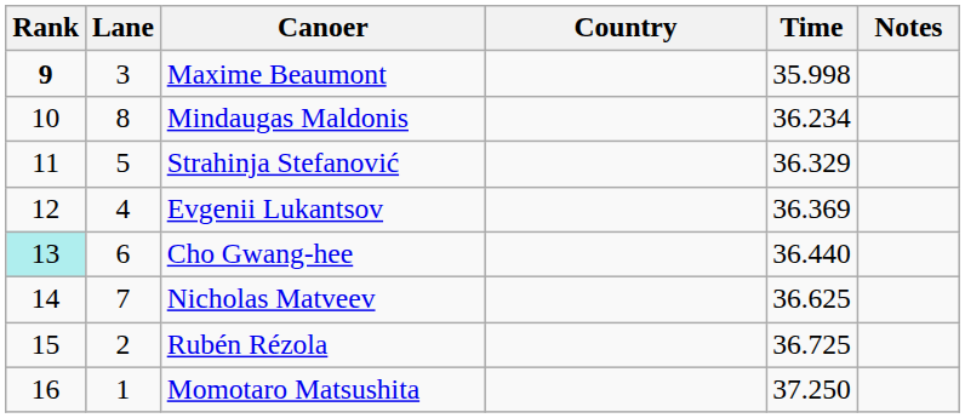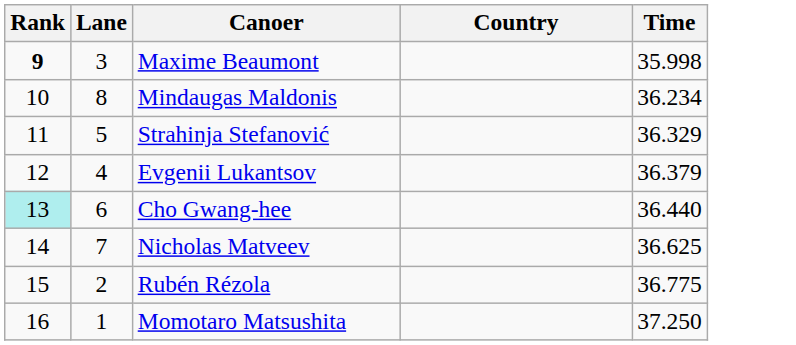 <table class="wikitable" style="text-align:center;">
 <tr>
 <th width=30>Rank</th>
 <th width=30>Lane</th>
 <th width=175>Canoer</th>
 <th width=150>Country</th>
 <th width=30>Time</th>
-<th width=50>Notes</th>
 </tr>
 <tr>
 <td><strong>9</strong></td>
 <td>3</td>
 <td align=left><a href='#'>Maxime Beaumont</a></td>
 <td align=left></td>
 <td>35.998</td>
-<td></td>
 </tr>
 <tr>
 <td>10</td>
 <td>8</td>
 <td align=left><a href='#'>Mindaugas Maldonis</a></td>
 <td align=left></td>
 <td>36.234</td>
-<td></td>
 </tr>
 <tr>
 <td>11</td>
 <td>5</td>
 <td align=left><a href='#'>Strahinja Stefanović</a></td>
 <td align=left></td>
 <td>36.329</td>
-<td></td>
 </tr>
 <tr>
 <td>12</td>
 <td>4</td>
 <td align=left><a href='#'>Evgenii Lukantsov</a></td>
 <td align=left></td>
-<td>36.369</td>
-<td></td>
+<td>36.379</td>
 </tr>
 <tr>
 <td style="background: paleturquoise;">13</td>
 <td>6</td>
 <td align=left><a href='#'>Cho Gwang-hee</a></td>
 <td align=left></td>
 <td>36.440</td>
-<td></td>
 </tr>
 <tr>
 <td>14</td>
 <td>7</td>
 <td align=left><a href='#'>Nicholas Matveev</a></td>
 <td align=left></td>
 <td>36.625</td>
-<td></td>
 </tr>
 <tr>
 <td>15</td>
 <td>2</td>
 <td align=left><a href='#'>Rubén Rézola</a></td>
 <td align=left></td>
-<td>36.725</td>
-<td></td>
+<td>36.775</td>
 </tr>
 <tr>
 <td>16</td>
 <td>1</td>
 <td align=left><a href='#'>Momotaro Matsushita</a></td>
 <td align=left></td>
 <td>37.250</td>
-<td></td>
 </tr>
 </table>
